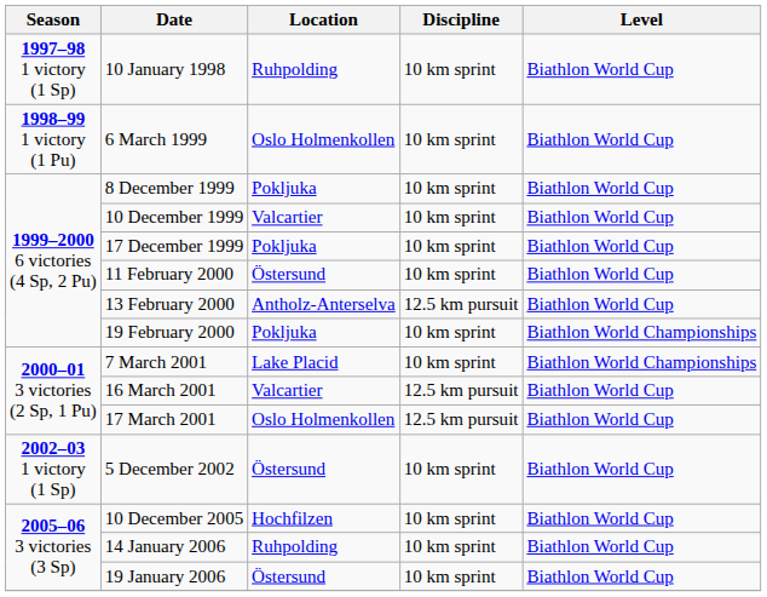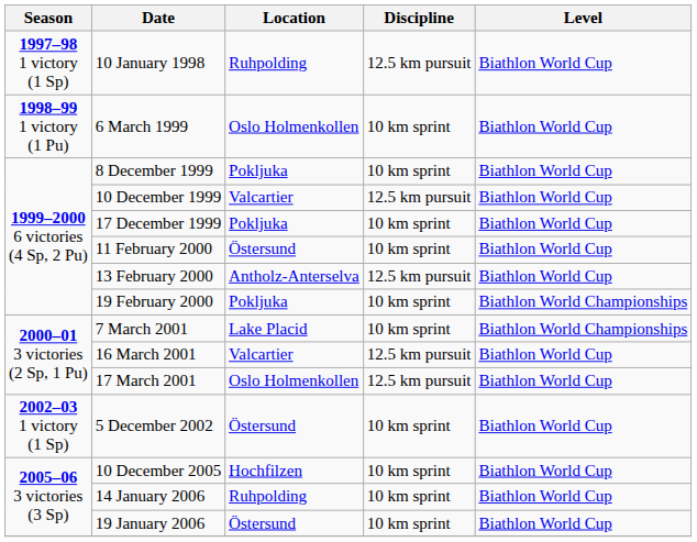 <table class="wikitable">
 <tr>
 <th>Season</th>
 <th>Date</th>
 <th>Location</th>
 <th>Discipline</th>
 <th>Level</th>
 </tr>
 <tr>
 <td rowspan="1" style="text-align:center;"><strong><a href='#'>1997–98</a></strong> <br> 1 victory <br> (1 Sp)</td>
 <td>10 January 1998</td>
 <td> <a href='#'>Ruhpolding</a></td>
-<td>10 km sprint</td>
+<td>12.5 km pursuit</td>
 <td><a href='#'>Biathlon World Cup</a></td>
 </tr>
 <tr>
 <td rowspan="1" style="text-align:center;"><strong><a href='#'>1998–99</a></strong> <br> 1 victory <br> (1 Pu)</td>
 <td>6 March 1999</td>
 <td> <a href='#'>Oslo Holmenkollen</a></td>
 <td>10 km sprint</td>
 <td><a href='#'>Biathlon World Cup</a></td>
 </tr>
 <tr>
 <td rowspan="6" style="text-align:center;"><strong><a href='#'>1999–2000</a></strong> <br> 6 victories <br> (4 Sp, 2 Pu)</td>
 <td>8 December 1999</td>
 <td> <a href='#'>Pokljuka</a></td>
 <td>10 km sprint</td>
 <td><a href='#'>Biathlon World Cup</a></td>
 </tr>
 <tr>
 <td>10 December 1999</td>
 <td> <a href='#'>Valcartier</a></td>
-<td>10 km sprint</td>
+<td>12.5 km pursuit</td>
 <td><a href='#'>Biathlon World Cup</a></td>
 </tr>
 <tr>
 <td>17 December 1999</td>
 <td> <a href='#'>Pokljuka</a></td>
 <td>10 km sprint</td>
 <td><a href='#'>Biathlon World Cup</a></td>
 </tr>
 <tr>
 <td>11 February 2000</td>
 <td> <a href='#'>Östersund</a></td>
 <td>10 km sprint</td>
 <td><a href='#'>Biathlon World Cup</a></td>
 </tr>
 <tr>
 <td>13 February 2000</td>
 <td> <a href='#'>Antholz-Anterselva</a></td>
 <td>12.5 km pursuit</td>
 <td><a href='#'>Biathlon World Cup</a></td>
 </tr>
 <tr>
 <td>19 February 2000</td>
 <td> <a href='#'>Pokljuka</a></td>
 <td>10 km sprint</td>
 <td><a href='#'>Biathlon World Championships</a></td>
 </tr>
 <tr>
 <td rowspan="3" style="text-align:center;"><strong><a href='#'>2000–01</a></strong> <br> 3 victories <br> (2 Sp, 1 Pu)</td>
 <td>7 March 2001</td>
 <td> <a href='#'>Lake Placid</a></td>
 <td>10 km sprint</td>
 <td><a href='#'>Biathlon World Championships</a></td>
 </tr>
 <tr>
 <td>16 March 2001</td>
 <td> <a href='#'>Valcartier</a></td>
 <td>12.5 km pursuit</td>
 <td><a href='#'>Biathlon World Cup</a></td>
 </tr>
 <tr>
 <td>17 March 2001</td>
 <td> <a href='#'>Oslo Holmenkollen</a></td>
 <td>12.5 km pursuit</td>
 <td><a href='#'>Biathlon World Cup</a></td>
 </tr>
 <tr>
 <td rowspan="1" style="text-align:center;"><strong><a href='#'>2002–03</a></strong> <br> 1 victory <br> (1 Sp)</td>
 <td>5 December 2002</td>
 <td> <a href='#'>Östersund</a></td>
 <td>10 km sprint</td>
 <td><a href='#'>Biathlon World Cup</a></td>
 </tr>
 <tr>
 <td rowspan="3" style="text-align:center;"><strong><a href='#'>2005–06</a></strong> <br> 3 victories <br> (3 Sp)</td>
 <td>10 December 2005</td>
 <td> <a href='#'>Hochfilzen</a></td>
 <td>10 km sprint</td>
 <td><a href='#'>Biathlon World Cup</a></td>
 </tr>
 <tr>
 <td>14 January 2006</td>
 <td> <a href='#'>Ruhpolding</a></td>
 <td>10 km sprint</td>
 <td><a href='#'>Biathlon World Cup</a></td>
 </tr>
 <tr>
 <td>19 January 2006</td>
 <td> <a href='#'>Östersund</a></td>
 <td>10 km sprint</td>
 <td><a href='#'>Biathlon World Cup</a></td>
 </tr>
 <tr>
 </tr>
 </table>
